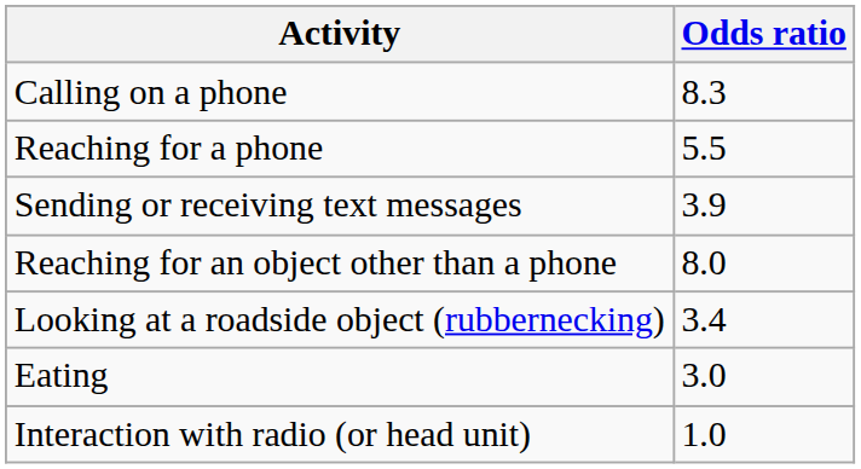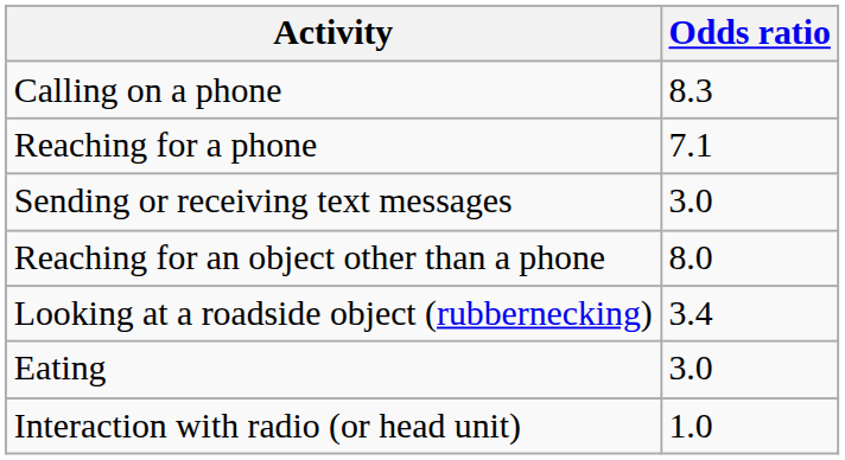 <table class="wikitable sortable">
 <tr>
 <th>Activity</th>
 <th><a href='#'>Odds ratio</a></th>
 </tr>
 <tr>
 <td>Calling on a phone</td>
 <td>8.3</td>
 </tr>
 <tr>
 <td>Reaching for a phone</td>
-<td>5.5</td>
+<td>7.1</td>
 </tr>
 <tr>
 <td>Sending or receiving text messages</td>
-<td>3.9</td>
+<td>3.0</td>
 </tr>
 <tr>
 <td>Reaching for an object other than a phone</td>
 <td>8.0</td>
 </tr>
 <tr>
 <td>Looking at a roadside object (<a href='#'>rubbernecking</a>)</td>
 <td>3.4</td>
 </tr>
 <tr>
 <td>Eating</td>
 <td>3.0</td>
 </tr>
 <tr>
 <td>Interaction with radio (or head unit)</td>
 <td>1.0</td>
 </tr>
 </table>
